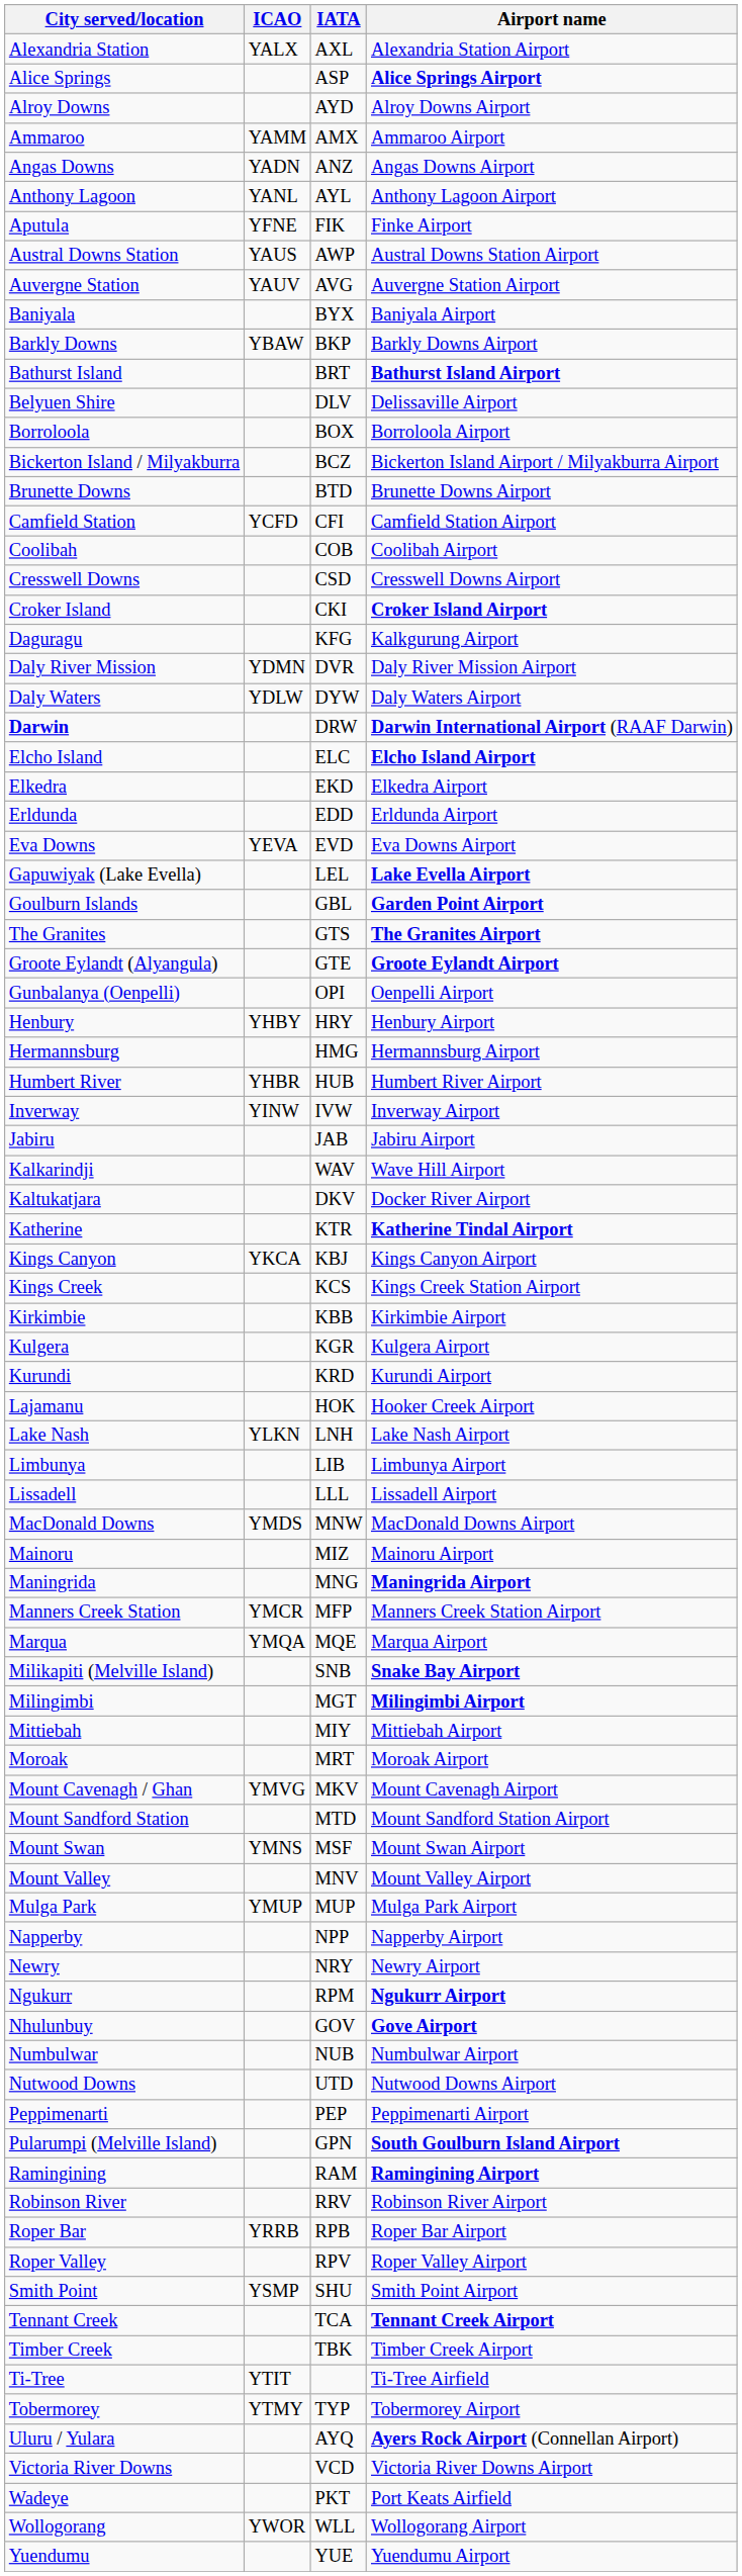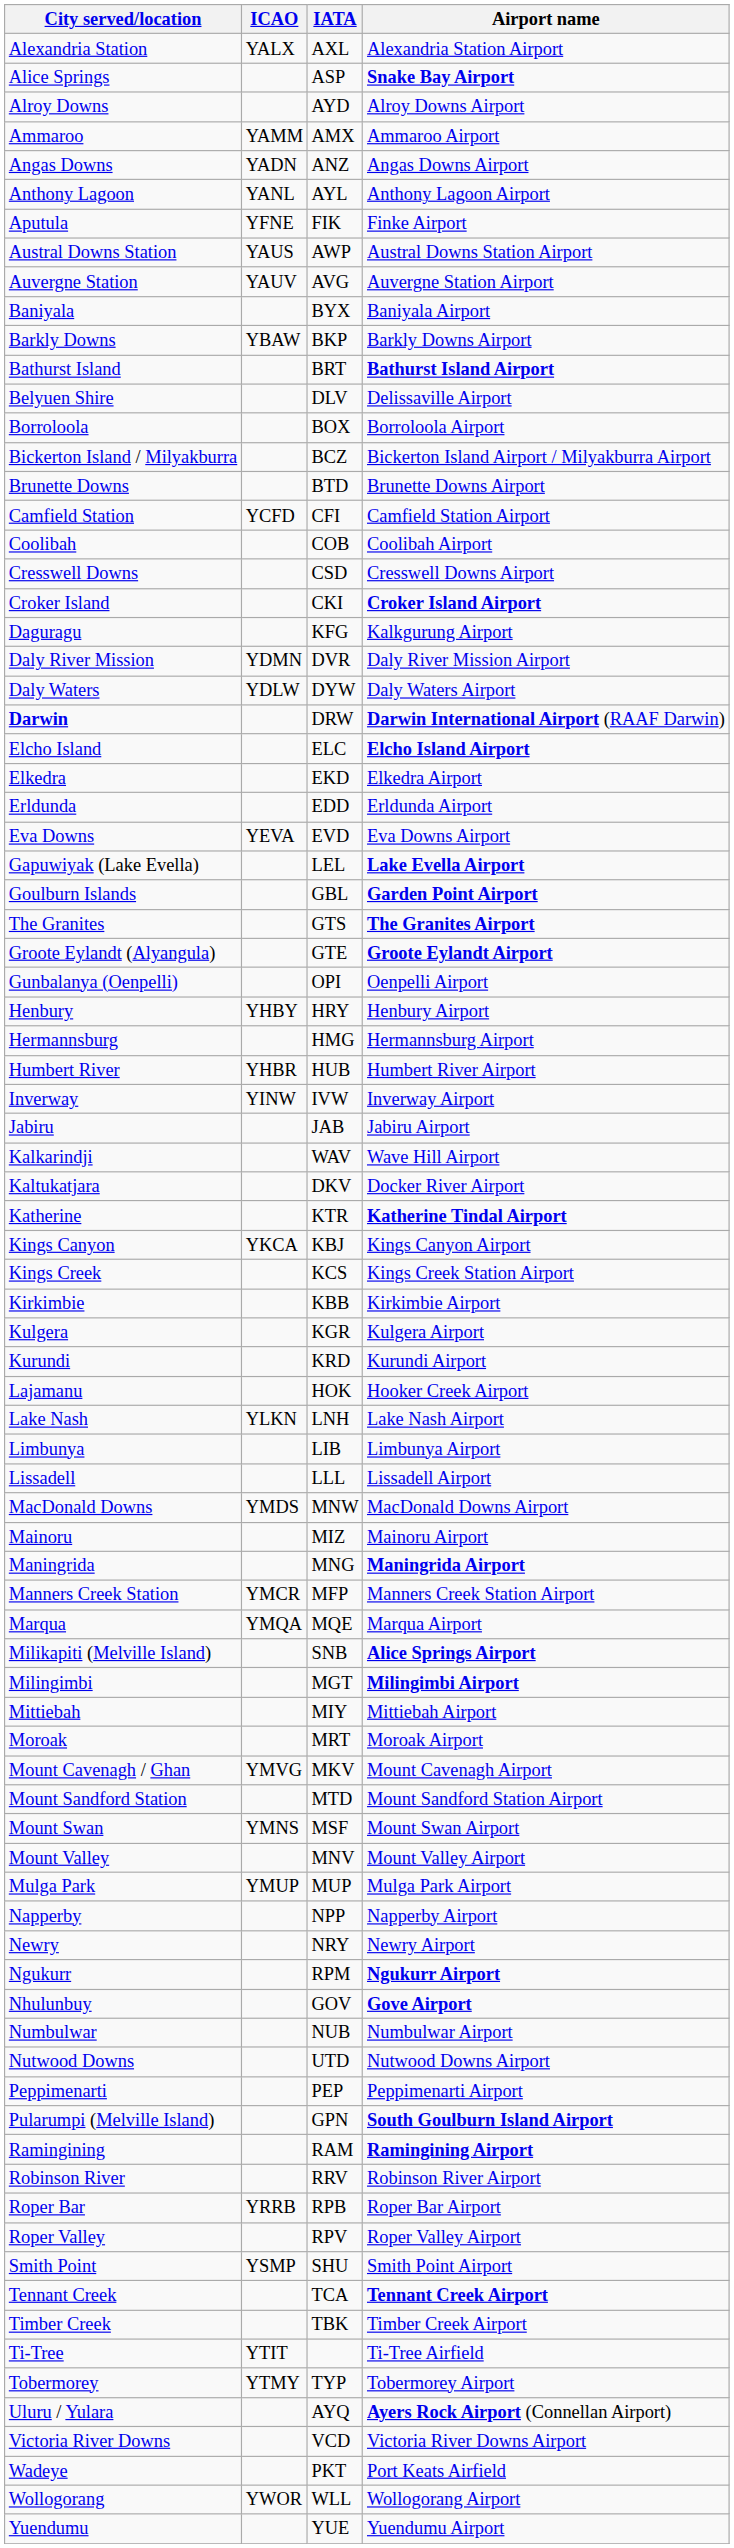 <table class="wikitable sortable">
 <tr>
 <th><a href='#'>City served/location</a></th>
 <th><a href='#'>ICAO</a></th>
 <th><a href='#'>IATA</a></th>
 <th>Airport name</th>
 </tr>
 <tr>
 <td><a href='#'>Alexandria Station</a></td>
 <td>YALX </td>
 <td>AXL</td>
 <td><a href='#'>Alexandria Station Airport</a></td>
 </tr>
 <tr>
 <td><a href='#'>Alice Springs</a></td>
 <td></td>
 <td>ASP</td>
-<td><strong><a href='#'>Alice Springs Airport</a></strong></td>
+<td><strong><a href='#'>Snake Bay Airport</a></strong></td>
 </tr>
 <tr>
 <td><a href='#'>Alroy Downs</a></td>
 <td></td>
 <td>AYD</td>
 <td><a href='#'>Alroy Downs Airport</a></td>
 </tr>
 <tr>
 <td><a href='#'>Ammaroo</a></td>
 <td>YAMM </td>
 <td>AMX</td>
 <td><a href='#'>Ammaroo Airport</a></td>
 </tr>
 <tr>
 <td><a href='#'>Angas Downs</a></td>
 <td>YADN </td>
 <td>ANZ</td>
 <td><a href='#'>Angas Downs Airport</a></td>
 </tr>
 <tr>
 <td><a href='#'>Anthony Lagoon</a></td>
 <td>YANL </td>
 <td>AYL</td>
 <td><a href='#'>Anthony Lagoon Airport</a></td>
 </tr>
 <tr>
 <td><a href='#'>Aputula</a></td>
 <td>YFNE </td>
 <td>FIK</td>
 <td><a href='#'>Finke Airport</a></td>
 </tr>
 <tr>
 <td><a href='#'>Austral Downs Station</a></td>
 <td>YAUS </td>
 <td>AWP</td>
 <td><a href='#'>Austral Downs Station Airport</a></td>
 </tr>
 <tr>
 <td><a href='#'>Auvergne Station</a></td>
 <td>YAUV </td>
 <td>AVG</td>
 <td><a href='#'>Auvergne Station Airport</a></td>
 </tr>
 <tr>
 <td><a href='#'>Baniyala</a></td>
 <td></td>
 <td>BYX</td>
 <td><a href='#'>Baniyala Airport</a></td>
 </tr>
 <tr>
 <td><a href='#'>Barkly Downs</a></td>
 <td>YBAW </td>
 <td>BKP</td>
 <td><a href='#'>Barkly Downs Airport</a></td>
 </tr>
 <tr>
 <td><a href='#'>Bathurst Island</a></td>
 <td></td>
 <td>BRT</td>
 <td><strong><a href='#'>Bathurst Island Airport</a></strong></td>
 </tr>
 <tr>
 <td><a href='#'>Belyuen Shire</a></td>
 <td></td>
 <td>DLV</td>
 <td><a href='#'>Delissaville Airport</a></td>
 </tr>
 <tr>
 <td><a href='#'>Borroloola</a></td>
 <td></td>
 <td>BOX</td>
 <td><a href='#'>Borroloola Airport</a></td>
 </tr>
 <tr>
 <td><a href='#'>Bickerton Island</a> / <a href='#'>Milyakburra</a></td>
 <td></td>
 <td>BCZ</td>
 <td><a href='#'>Bickerton Island Airport / Milyakburra Airport</a></td>
 </tr>
 <tr>
 <td><a href='#'>Brunette Downs</a></td>
 <td></td>
 <td>BTD</td>
 <td><a href='#'>Brunette Downs Airport</a></td>
 </tr>
 <tr>
 <td><a href='#'>Camfield Station</a></td>
 <td>YCFD </td>
 <td>CFI</td>
 <td><a href='#'>Camfield Station Airport</a></td>
 </tr>
 <tr>
 <td><a href='#'>Coolibah</a></td>
 <td></td>
 <td>COB</td>
 <td><a href='#'>Coolibah Airport</a></td>
 </tr>
 <tr>
 <td><a href='#'>Cresswell Downs</a></td>
 <td></td>
 <td>CSD</td>
 <td><a href='#'>Cresswell Downs Airport</a></td>
 </tr>
 <tr>
 <td><a href='#'>Croker Island</a></td>
 <td></td>
 <td>CKI</td>
 <td><strong><a href='#'>Croker Island Airport</a></strong></td>
 </tr>
 <tr>
 <td><a href='#'>Daguragu</a></td>
 <td></td>
 <td>KFG</td>
 <td><a href='#'>Kalkgurung Airport</a></td>
 </tr>
 <tr>
 <td><a href='#'>Daly River Mission</a></td>
 <td>YDMN </td>
 <td>DVR</td>
 <td><a href='#'>Daly River Mission Airport</a></td>
 </tr>
 <tr>
 <td><a href='#'>Daly Waters</a></td>
 <td>YDLW </td>
 <td>DYW</td>
 <td><a href='#'>Daly Waters Airport</a></td>
 </tr>
 <tr>
 <td><strong><a href='#'>Darwin</a></strong></td>
 <td></td>
 <td>DRW</td>
 <td><strong><a href='#'>Darwin International Airport</a></strong> (<a href='#'>RAAF Darwin</a>)</td>
 </tr>
 <tr>
 <td><a href='#'>Elcho Island</a></td>
 <td></td>
 <td>ELC</td>
 <td><strong><a href='#'>Elcho Island Airport</a></strong></td>
 </tr>
 <tr>
 <td><a href='#'>Elkedra</a></td>
 <td></td>
 <td>EKD</td>
 <td><a href='#'>Elkedra Airport</a></td>
 </tr>
 <tr>
 <td><a href='#'>Erldunda</a></td>
 <td></td>
 <td>EDD</td>
 <td><a href='#'>Erldunda Airport</a></td>
 </tr>
 <tr>
 <td><a href='#'>Eva Downs</a></td>
 <td>YEVA </td>
 <td>EVD</td>
 <td><a href='#'>Eva Downs Airport</a></td>
 </tr>
 <tr>
 <td><a href='#'>Gapuwiyak</a> (Lake Evella)</td>
 <td></td>
 <td>LEL</td>
 <td><strong><a href='#'>Lake Evella Airport</a></strong></td>
 </tr>
 <tr>
 <td><a href='#'>Goulburn Islands</a></td>
 <td></td>
 <td>GBL</td>
 <td><strong><a href='#'>Garden Point Airport</a></strong></td>
 </tr>
 <tr>
 <td><a href='#'>The Granites</a></td>
 <td></td>
 <td>GTS</td>
 <td><strong><a href='#'>The Granites Airport</a></strong></td>
 </tr>
 <tr>
 <td><a href='#'>Groote Eylandt</a> (<a href='#'>Alyangula</a>)</td>
 <td></td>
 <td>GTE</td>
 <td><strong><a href='#'>Groote Eylandt Airport</a></strong></td>
 </tr>
 <tr>
 <td><a href='#'>Gunbalanya (Oenpelli)</a></td>
 <td></td>
 <td>OPI</td>
 <td><a href='#'>Oenpelli Airport</a></td>
 </tr>
 <tr>
 <td><a href='#'>Henbury</a></td>
 <td>YHBY </td>
 <td>HRY</td>
 <td><a href='#'>Henbury Airport</a></td>
 </tr>
 <tr>
 <td><a href='#'>Hermannsburg</a></td>
 <td></td>
 <td>HMG</td>
 <td><a href='#'>Hermannsburg Airport</a></td>
 </tr>
 <tr>
 <td><a href='#'>Humbert River</a></td>
 <td>YHBR </td>
 <td>HUB</td>
 <td><a href='#'>Humbert River Airport</a></td>
 </tr>
 <tr>
 <td><a href='#'>Inverway</a></td>
 <td>YINW </td>
 <td>IVW</td>
 <td><a href='#'>Inverway Airport</a></td>
 </tr>
 <tr>
 <td><a href='#'>Jabiru</a></td>
 <td></td>
 <td>JAB</td>
 <td><a href='#'>Jabiru Airport</a></td>
 </tr>
 <tr>
 <td><a href='#'>Kalkarindji</a></td>
 <td></td>
 <td>WAV</td>
 <td><a href='#'>Wave Hill Airport</a></td>
 </tr>
 <tr>
 <td><a href='#'>Kaltukatjara</a></td>
 <td></td>
 <td>DKV</td>
 <td><a href='#'>Docker River Airport</a></td>
 </tr>
 <tr>
 <td><a href='#'>Katherine</a></td>
 <td></td>
 <td>KTR</td>
 <td><strong><a href='#'>Katherine Tindal Airport</a></strong></td>
 </tr>
 <tr>
 <td><a href='#'>Kings Canyon</a></td>
 <td>YKCA </td>
 <td>KBJ</td>
 <td><a href='#'>Kings Canyon Airport</a></td>
 </tr>
 <tr>
 <td><a href='#'>Kings Creek</a></td>
 <td></td>
 <td>KCS</td>
 <td><a href='#'>Kings Creek Station Airport</a></td>
 </tr>
 <tr>
 <td><a href='#'>Kirkimbie</a></td>
 <td></td>
 <td>KBB</td>
 <td><a href='#'>Kirkimbie Airport</a></td>
 </tr>
 <tr>
 <td><a href='#'>Kulgera</a></td>
 <td></td>
 <td>KGR</td>
 <td><a href='#'>Kulgera Airport</a></td>
 </tr>
 <tr>
 <td><a href='#'>Kurundi</a></td>
 <td></td>
 <td>KRD</td>
 <td><a href='#'>Kurundi Airport</a></td>
 </tr>
 <tr>
 <td><a href='#'>Lajamanu</a></td>
 <td></td>
 <td>HOK</td>
 <td><a href='#'>Hooker Creek Airport</a></td>
 </tr>
 <tr>
 <td><a href='#'>Lake Nash</a></td>
 <td>YLKN </td>
 <td>LNH</td>
 <td><a href='#'>Lake Nash Airport</a></td>
 </tr>
 <tr>
 <td><a href='#'>Limbunya</a></td>
 <td></td>
 <td>LIB</td>
 <td><a href='#'>Limbunya Airport</a></td>
 </tr>
 <tr>
 <td><a href='#'>Lissadell</a></td>
 <td></td>
 <td>LLL</td>
 <td><a href='#'>Lissadell Airport</a></td>
 </tr>
 <tr>
 <td><a href='#'>MacDonald Downs</a></td>
 <td>YMDS </td>
 <td>MNW</td>
 <td><a href='#'>MacDonald Downs Airport</a></td>
 </tr>
 <tr>
 <td><a href='#'>Mainoru</a></td>
 <td></td>
 <td>MIZ</td>
 <td><a href='#'>Mainoru Airport</a></td>
 </tr>
 <tr>
 <td><a href='#'>Maningrida</a></td>
 <td></td>
 <td>MNG</td>
 <td><strong><a href='#'>Maningrida Airport</a></strong></td>
 </tr>
 <tr>
 <td><a href='#'>Manners Creek Station</a></td>
 <td>YMCR </td>
 <td>MFP</td>
 <td><a href='#'>Manners Creek Station Airport</a></td>
 </tr>
 <tr>
 <td><a href='#'>Marqua</a></td>
 <td>YMQA </td>
 <td>MQE</td>
 <td><a href='#'>Marqua Airport</a></td>
 </tr>
 <tr>
 <td><a href='#'>Milikapiti</a> (<a href='#'>Melville Island</a>)</td>
 <td></td>
 <td>SNB</td>
-<td><strong><a href='#'>Snake Bay Airport</a></strong></td>
+<td><strong><a href='#'>Alice Springs Airport</a></strong></td>
 </tr>
 <tr>
 <td><a href='#'>Milingimbi</a></td>
 <td></td>
 <td>MGT</td>
 <td><strong><a href='#'>Milingimbi Airport</a></strong></td>
 </tr>
 <tr>
 <td><a href='#'>Mittiebah</a></td>
 <td></td>
 <td>MIY</td>
 <td><a href='#'>Mittiebah Airport</a></td>
 </tr>
 <tr>
 <td><a href='#'>Moroak</a></td>
 <td></td>
 <td>MRT</td>
 <td><a href='#'>Moroak Airport</a></td>
 </tr>
 <tr>
 <td><a href='#'>Mount Cavenagh</a> / <a href='#'>Ghan</a></td>
 <td>YMVG </td>
 <td>MKV</td>
 <td><a href='#'>Mount Cavenagh Airport</a></td>
 </tr>
 <tr>
 <td><a href='#'>Mount Sandford Station</a></td>
 <td></td>
 <td>MTD</td>
 <td><a href='#'>Mount Sandford Station Airport</a></td>
 </tr>
 <tr>
 <td><a href='#'>Mount Swan</a></td>
 <td>YMNS </td>
 <td>MSF</td>
 <td><a href='#'>Mount Swan Airport</a></td>
 </tr>
 <tr>
 <td><a href='#'>Mount Valley</a></td>
 <td></td>
 <td>MNV</td>
 <td><a href='#'>Mount Valley Airport</a></td>
 </tr>
 <tr>
 <td><a href='#'>Mulga Park</a></td>
 <td>YMUP </td>
 <td>MUP</td>
 <td><a href='#'>Mulga Park Airport</a></td>
 </tr>
 <tr>
 <td><a href='#'>Napperby</a></td>
 <td></td>
 <td>NPP</td>
 <td><a href='#'>Napperby Airport</a></td>
 </tr>
 <tr>
 <td><a href='#'>Newry</a></td>
 <td></td>
 <td>NRY</td>
 <td><a href='#'>Newry Airport</a></td>
 </tr>
 <tr>
 <td><a href='#'>Ngukurr</a></td>
 <td> </td>
 <td>RPM</td>
 <td><strong><a href='#'>Ngukurr Airport</a></strong></td>
 </tr>
 <tr>
 <td><a href='#'>Nhulunbuy</a></td>
 <td></td>
 <td>GOV</td>
 <td><strong><a href='#'>Gove Airport</a></strong></td>
 </tr>
 <tr>
 <td><a href='#'>Numbulwar</a></td>
 <td></td>
 <td>NUB</td>
 <td><a href='#'>Numbulwar Airport</a></td>
 </tr>
 <tr>
 <td><a href='#'>Nutwood Downs</a></td>
 <td></td>
 <td>UTD</td>
 <td><a href='#'>Nutwood Downs Airport</a></td>
 </tr>
 <tr>
 <td><a href='#'>Peppimenarti</a></td>
 <td></td>
 <td>PEP</td>
 <td><a href='#'>Peppimenarti Airport</a></td>
 </tr>
 <tr>
 <td><a href='#'>Pularumpi</a> (<a href='#'>Melville Island</a>)</td>
 <td></td>
 <td>GPN</td>
 <td><strong><a href='#'>South Goulburn Island Airport</a></strong></td>
 </tr>
 <tr>
 <td><a href='#'>Ramingining</a></td>
 <td></td>
 <td>RAM</td>
 <td><strong><a href='#'>Ramingining Airport</a></strong></td>
 </tr>
 <tr>
 <td><a href='#'>Robinson River</a></td>
 <td></td>
 <td>RRV</td>
 <td><a href='#'>Robinson River Airport</a></td>
 </tr>
 <tr>
 <td><a href='#'>Roper Bar</a></td>
 <td>YRRB </td>
 <td>RPB</td>
 <td><a href='#'>Roper Bar Airport</a></td>
 </tr>
 <tr>
 <td><a href='#'>Roper Valley</a></td>
 <td></td>
 <td>RPV</td>
 <td><a href='#'>Roper Valley Airport</a></td>
 </tr>
 <tr>
 <td><a href='#'>Smith Point</a></td>
 <td>YSMP </td>
 <td>SHU</td>
 <td><a href='#'>Smith Point Airport</a></td>
 </tr>
 <tr>
 <td><a href='#'>Tennant Creek</a></td>
 <td></td>
 <td>TCA</td>
 <td><strong><a href='#'>Tennant Creek Airport</a></strong></td>
 </tr>
 <tr>
 <td><a href='#'>Timber Creek</a></td>
 <td></td>
 <td>TBK</td>
 <td><a href='#'>Timber Creek Airport</a></td>
 </tr>
 <tr>
 <td><a href='#'>Ti-Tree</a></td>
 <td>YTIT</td>
 <td></td>
 <td><a href='#'>Ti-Tree Airfield</a></td>
 </tr>
 <tr>
 <td><a href='#'>Tobermorey</a></td>
 <td>YTMY </td>
 <td>TYP</td>
 <td><a href='#'>Tobermorey Airport</a></td>
 </tr>
 <tr>
 <td><a href='#'>Uluru</a> / <a href='#'>Yulara</a></td>
 <td></td>
 <td>AYQ</td>
 <td><strong><a href='#'>Ayers Rock Airport</a></strong> (Connellan Airport)</td>
 </tr>
 <tr>
 <td><a href='#'>Victoria River Downs</a></td>
 <td></td>
 <td>VCD</td>
 <td><a href='#'>Victoria River Downs Airport</a></td>
 </tr>
 <tr>
 <td><a href='#'>Wadeye</a></td>
 <td></td>
 <td>PKT</td>
 <td><a href='#'>Port Keats Airfield</a></td>
 </tr>
 <tr>
 <td><a href='#'>Wollogorang</a></td>
 <td>YWOR </td>
 <td>WLL</td>
 <td><a href='#'>Wollogorang Airport</a></td>
 </tr>
 <tr>
 <td><a href='#'>Yuendumu</a></td>
 <td></td>
 <td>YUE</td>
 <td><a href='#'>Yuendumu Airport</a></td>
 </tr>
 </table>
